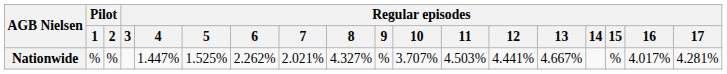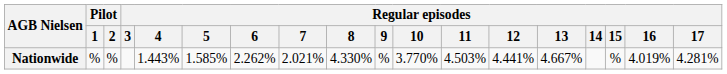 <table class="wikitable collapsible collapsed" style="text-align:center;">
 <tr>
 <th rowspan=2>AGB Nielsen</th>
 <th colspan=2>Pilot</th>
 <th colspan=15>Regular episodes</th>
 </tr>
 <tr>
 <th>1</th>
 <th>2</th>
 <th>3</th>
 <th>4</th>
 <th>5</th>
 <th>6</th>
 <th>7</th>
 <th>8</th>
 <th>9</th>
 <th>10</th>
 <th>11</th>
 <th>12</th>
 <th>13</th>
 <th>14</th>
 <th>15</th>
 <th>16</th>
 <th>17</th>
 </tr>
 <tr>
 <th>Nationwide</th>
 <td>%</td>
 <td>%</td>
 <td></td>
-<td>1.447%</td>
-<td>1.525%</td>
+<td>1.443%</td>
+<td>1.585%</td>
 <td>2.262%</td>
 <td>2.021%</td>
-<td>4.327%</td>
+<td>4.330%</td>
 <td>%</td>
-<td>3.707%</td>
+<td>3.770%</td>
 <td>4.503%</td>
 <td>4.441%</td>
 <td>4.667%</td>
 <td></td>
 <td>%</td>
-<td>4.017%</td>
+<td>4.019%</td>
 <td>4.281%</td>
 </tr>
 </table>
